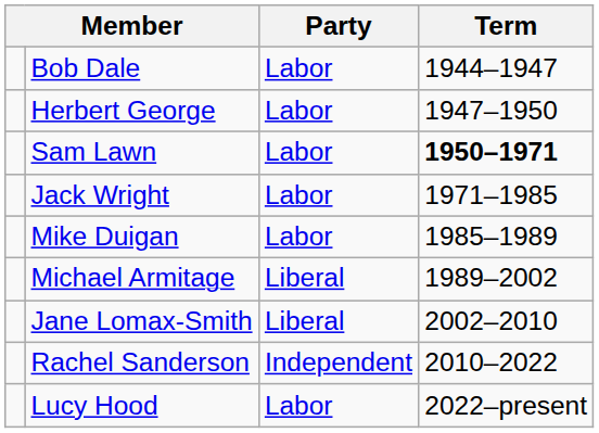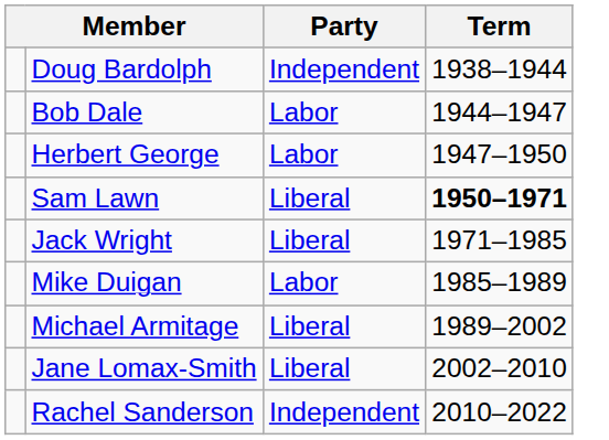 <table class="wikitable">
 <tr>
 <th colspan="2">Member</th>
 <th>Party</th>
 <th>Term</th>
+</tr>
+<tr>
+<td> </td>
+<td><a href='#'>Doug Bardolph</a></td>
+<td><a href='#'>Independent</a></td>
+<td>1938–1944</td>
 </tr>
 <tr>
 <td> </td>
 <td><a href='#'>Bob Dale</a></td>
 <td><a href='#'>Labor</a></td>
 <td>1944–1947</td>
 </tr>
 <tr>
 <td> </td>
 <td><a href='#'>Herbert George</a></td>
 <td><a href='#'>Labor</a></td>
 <td>1947–1950</td>
 </tr>
 <tr>
 <td> </td>
 <td><a href='#'>Sam Lawn</a></td>
-<td><a href='#'>Labor</a></td>
+<td><a href='#'>Liberal</a></td>
 <td><strong>1950–1971</strong></td>
 </tr>
 <tr>
 <td> </td>
 <td><a href='#'>Jack Wright</a></td>
-<td><a href='#'>Labor</a></td>
+<td><a href='#'>Liberal</a></td>
 <td>1971–1985</td>
 </tr>
 <tr>
 <td> </td>
 <td><a href='#'>Mike Duigan</a></td>
 <td><a href='#'>Labor</a></td>
 <td>1985–1989</td>
 </tr>
 <tr>
 <td> </td>
 <td><a href='#'>Michael Armitage</a></td>
 <td><a href='#'>Liberal</a></td>
 <td>1989–2002</td>
 </tr>
 <tr>
 <td> </td>
 <td><a href='#'>Jane Lomax-Smith</a></td>
 <td><a href='#'>Liberal</a></td>
 <td>2002–2010</td>
 </tr>
 <tr>
 <td> </td>
 <td><a href='#'>Rachel Sanderson</a></td>
 <td><a href='#'>Independent</a></td>
 <td>2010–2022</td>
 </tr>
-<tr>
-<td> </td>
-<td><a href='#'>Lucy Hood</a></td>
-<td><a href='#'>Labor</a></td>
-<td>2022–present</td>
-</tr>
 </table>
